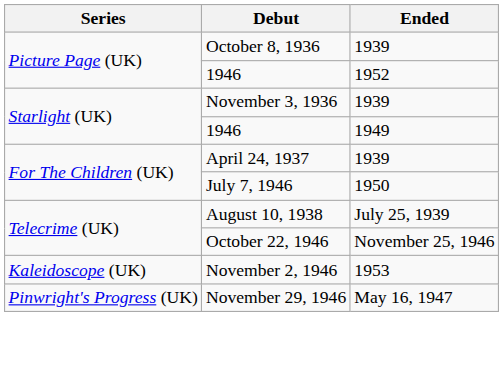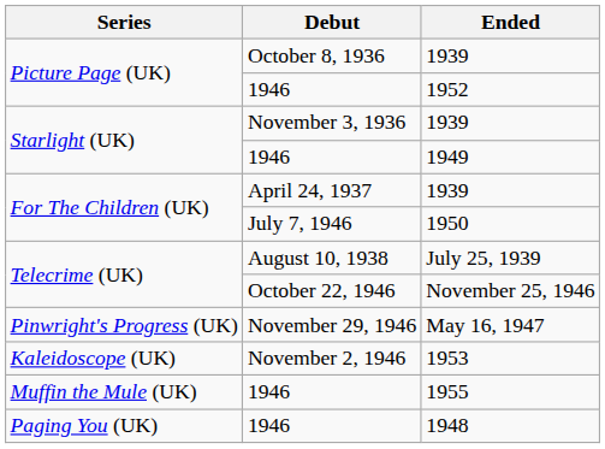 <table class="wikitable">
 <tr>
 <th>Series</th>
 <th>Debut</th>
 <th>Ended</th>
 </tr>
 <tr>
 <td rowspan="2"><em><a href='#'>Picture Page</a></em> (UK)</td>
 <td>October 8, 1936</td>
 <td>1939</td>
 </tr>
 <tr>
 <td>1946</td>
 <td>1952</td>
 </tr>
 <tr>
 <td rowspan="2"><em><a href='#'>Starlight</a></em> (UK)</td>
 <td>November 3, 1936</td>
 <td>1939</td>
 </tr>
 <tr>
 <td>1946</td>
 <td>1949</td>
 </tr>
 <tr>
 <td rowspan="2"><em><a href='#'>For The Children</a></em> (UK)</td>
 <td>April 24, 1937</td>
 <td>1939</td>
 </tr>
 <tr>
 <td>July 7, 1946</td>
 <td>1950</td>
 </tr>
 <tr>
 <td rowspan="2"><em><a href='#'>Telecrime</a></em> (UK)</td>
 <td>August 10, 1938</td>
 <td>July 25, 1939</td>
 </tr>
 <tr>
 <td>October 22, 1946</td>
 <td>November 25, 1946</td>
 </tr>
 <tr>
+<td><em><a href='#'>Pinwright's Progress</a></em> (UK)</td>
+<td>November 29, 1946</td>
+<td>May 16, 1947</td>
+</tr>
+<tr>
 <td><em><a href='#'>Kaleidoscope</a></em> (UK)</td>
 <td>November 2, 1946</td>
 <td>1953</td>
 </tr>
 <tr>
-<td><em><a href='#'>Pinwright's Progress</a></em> (UK)</td>
-<td>November 29, 1946</td>
-<td>May 16, 1947</td>
+<td><em><a href='#'>Muffin the Mule</a></em> (UK)</td>
+<td>1946</td>
+<td>1955</td>
+</tr>
+<tr>
+<td><em><a href='#'>Paging You</a></em> (UK)</td>
+<td>1946</td>
+<td>1948</td>
 </tr>
 </table>
